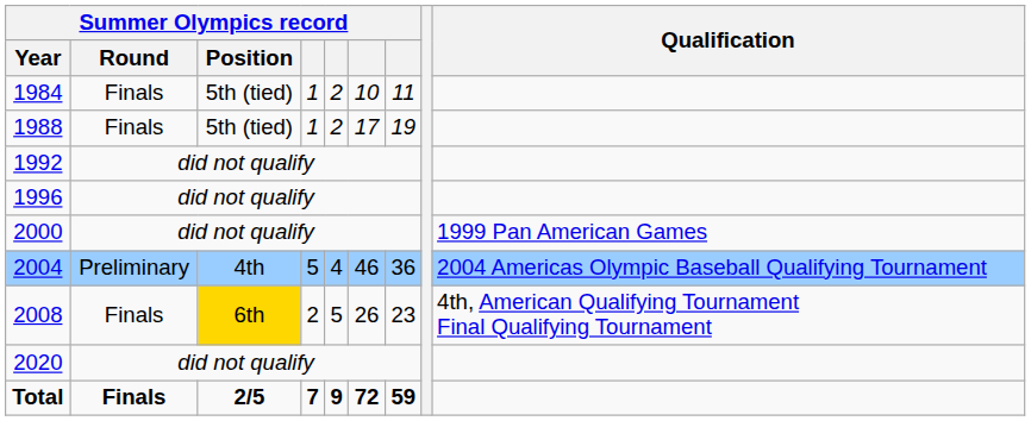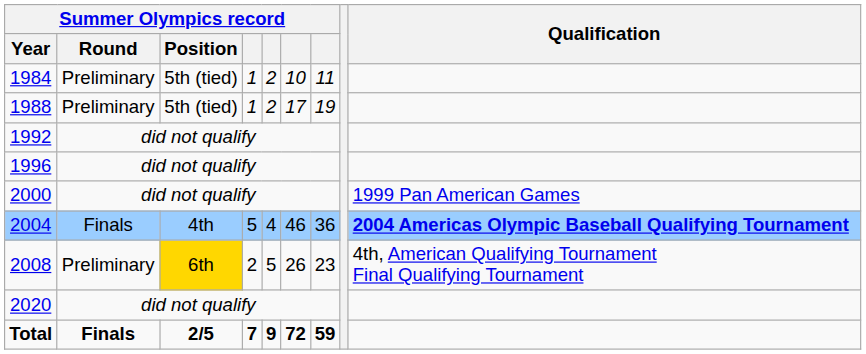 <table class="wikitable" style="text-align: center;">
 <tr>
 <th colspan=7><a href='#'>Summer Olympics record</a></th>
 <th style="width:1%;" rowspan="11"></th>
 <th rowspan=2>Qualification</th>
 </tr>
 <tr>
 <th>Year</th>
 <th>Round</th>
 <th>Position</th>
 <th></th>
 <th></th>
 <th></th>
 <th></th>
 </tr>
 <tr>
 <td> <a href='#'>1984</a></td>
-<td>Finals</td>
+<td>Preliminary</td>
 <td>5th (tied)</td>
 <td><em>1</em></td>
 <td><em>2</em></td>
 <td><em>10</em></td>
 <td><em>11</em></td>
 <td align=left></td>
 </tr>
 <tr>
 <td> <a href='#'>1988</a></td>
-<td>Finals</td>
+<td>Preliminary</td>
 <td>5th (tied)</td>
 <td><em>1</em></td>
 <td><em>2</em></td>
 <td><em>17</em></td>
 <td><em>19</em></td>
 <td align=left></td>
 </tr>
 <tr>
 <td> <a href='#'>1992</a></td>
 <td colspan=6 align=center><em>did not qualify</em></td>
 <td align=left></td>
 </tr>
 <tr>
 <td> <a href='#'>1996</a></td>
 <td colspan=6 align=center><em>did not qualify</em></td>
 <td align=left></td>
 </tr>
 <tr>
 <td> <a href='#'>2000</a></td>
 <td colspan=6 align=center><em>did not qualify</em></td>
 <td align=left> <a href='#'>1999 Pan American Games</a></td>
 </tr>
 <tr style="background:#9acdff;">
 <td> <a href='#'>2004</a></td>
-<td>Preliminary</td>
+<td>Finals</td>
 <td>4th</td>
 <td>5</td>
 <td>4</td>
 <td>46</td>
 <td>36</td>
-<td align=left> <a href='#'>2004 Americas Olympic Baseball Qualifying Tournament</a></td>
+<td align=left><strong> <a href='#'>2004 Americas Olympic Baseball Qualifying Tournament</a></strong></td>
 </tr>
 <tr>
 <td> <a href='#'>2008</a></td>
-<td>Finals</td>
+<td>Preliminary</td>
 <td style="background: gold;">6th</td>
 <td>2</td>
 <td>5</td>
 <td>26</td>
 <td>23</td>
 <td align=left>4th, <a href='#'>American Qualifying Tournament</a><br> <a href='#'>Final Qualifying Tournament</a></td>
 </tr>
 <tr>
 <td> <a href='#'>2020</a></td>
 <td colspan=6 align=center><em>did not qualify</em></td>
 <td align=left></td>
 </tr>
 <tr>
 <td><strong>Total</strong></td>
 <td><strong>Finals</strong></td>
 <td><strong>2/5</strong></td>
 <td><strong>7</strong></td>
 <td><strong>9</strong></td>
 <td><strong>72</strong></td>
 <td><strong>59</strong></td>
 <td></td>
 </tr>
 </table>
